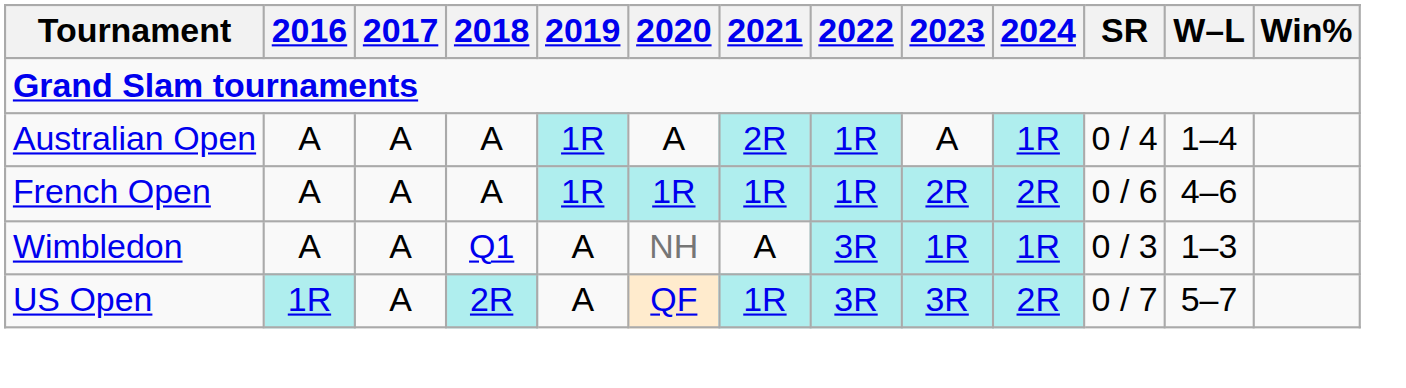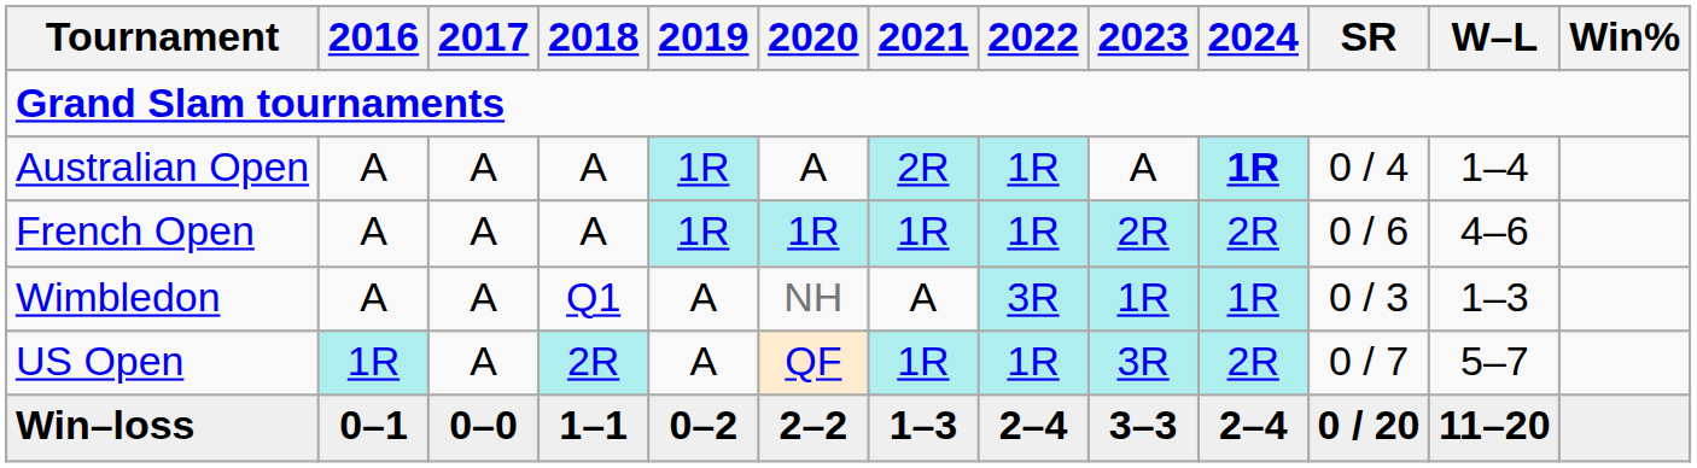 <table class=wikitable style=text-align:center>
 <tr>
 <th>Tournament</th>
 <th><a href='#'>2016</a></th>
 <th><a href='#'>2017</a></th>
 <th><a href='#'>2018</a></th>
 <th><a href='#'>2019</a></th>
 <th><a href='#'>2020</a></th>
 <th><a href='#'>2021</a></th>
 <th><a href='#'>2022</a></th>
 <th><a href='#'>2023</a></th>
 <th><a href='#'>2024</a></th>
 <th>SR</th>
 <th>W–L</th>
 <th>Win%</th>
 </tr>
 <tr>
 <td colspan="13" style="text-align:left"><strong><a href='#'>Grand Slam tournaments</a></strong></td>
 </tr>
 <tr>
 <td align=left><a href='#'>Australian Open</a></td>
 <td>A</td>
 <td>A</td>
 <td>A</td>
 <td bgcolor=afeeee><a href='#'>1R</a></td>
 <td>A</td>
 <td bgcolor=afeeee><a href='#'>2R</a></td>
 <td bgcolor=afeeee><a href='#'>1R</a></td>
 <td>A</td>
-<td bgcolor=afeeee><a href='#'>1R</a></td>
+<td bgcolor=afeeee><strong><a href='#'>1R</a></strong></td>
 <td>0 / 4</td>
 <td>1–4</td>
 <td></td>
 </tr>
 <tr>
 <td align=left><a href='#'>French Open</a></td>
 <td>A</td>
 <td>A</td>
 <td>A</td>
 <td bgcolor=afeeee><a href='#'>1R</a></td>
 <td bgcolor=afeeee><a href='#'>1R</a></td>
 <td bgcolor=afeeee><a href='#'>1R</a></td>
 <td bgcolor=afeeee><a href='#'>1R</a></td>
 <td bgcolor=afeeee><a href='#'>2R</a></td>
 <td bgcolor=afeeee><a href='#'>2R</a></td>
 <td>0 / 6</td>
 <td>4–6</td>
 <td></td>
 </tr>
 <tr>
 <td align=left><a href='#'>Wimbledon</a></td>
 <td>A</td>
 <td>A</td>
 <td><a href='#'>Q1</a></td>
 <td>A</td>
 <td style=color:#767676>NH</td>
 <td>A</td>
 <td bgcolor=afeeee><a href='#'>3R</a></td>
 <td bgcolor=afeeee><a href='#'>1R</a></td>
 <td bgcolor=afeeee><a href='#'>1R</a></td>
 <td>0 / 3</td>
 <td>1–3</td>
 <td></td>
 </tr>
 <tr>
 <td align=left><a href='#'>US Open</a></td>
 <td bgcolor=afeeee><a href='#'>1R</a></td>
 <td>A</td>
 <td bgcolor=afeeee><a href='#'>2R</a></td>
 <td>A</td>
 <td bgcolor=ffebcd><a href='#'>QF</a></td>
 <td bgcolor=afeeee><a href='#'>1R</a></td>
-<td bgcolor=afeeee><a href='#'>3R</a></td>
+<td bgcolor=afeeee><a href='#'>1R</a></td>
 <td bgcolor=afeeee><a href='#'>3R</a></td>
 <td bgcolor=afeeee><a href='#'>2R</a></td>
 <td>0 / 7</td>
 <td>5–7</td>
 <td></td>
 </tr>
+<tr style=font-weight:bold;background:#efefef>
+<td style=text-align:left>Win–loss</td>
+<td>0–1</td>
+<td>0–0</td>
+<td>1–1</td>
+<td>0–2</td>
+<td>2–2</td>
+<td>1–3</td>
+<td>2–4</td>
+<td>3–3</td>
+<td>2–4</td>
+<td>0 / 20</td>
+<td>11–20</td>
+<td></td>
+</tr>
 </table>
